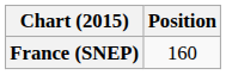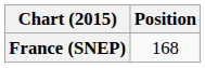 <table class="wikitable plainrowheaders">
 <tr>
 <th scope="col">Chart (2015)</th>
 <th scope="col">Position</th>
 </tr>
 <tr>
 <th scope="row">France (SNEP)</th>
-<td style="text-align:center;">160</td>
+<td style="text-align:center;">168</td>
 </tr>
 </table>
